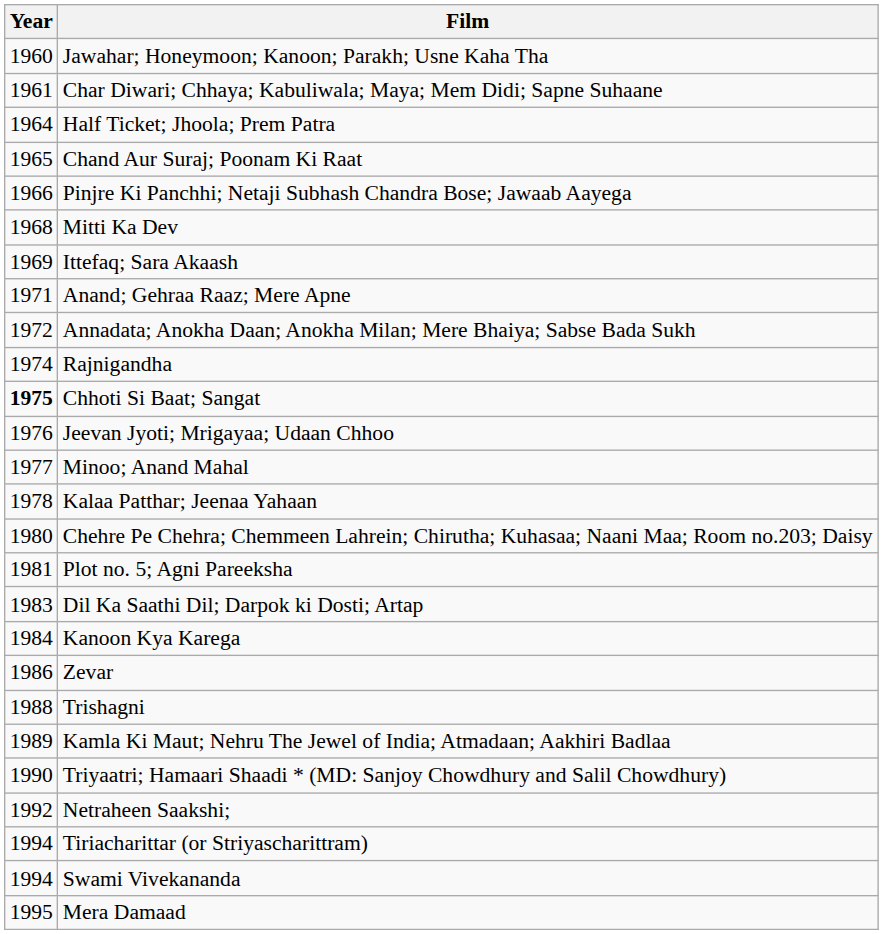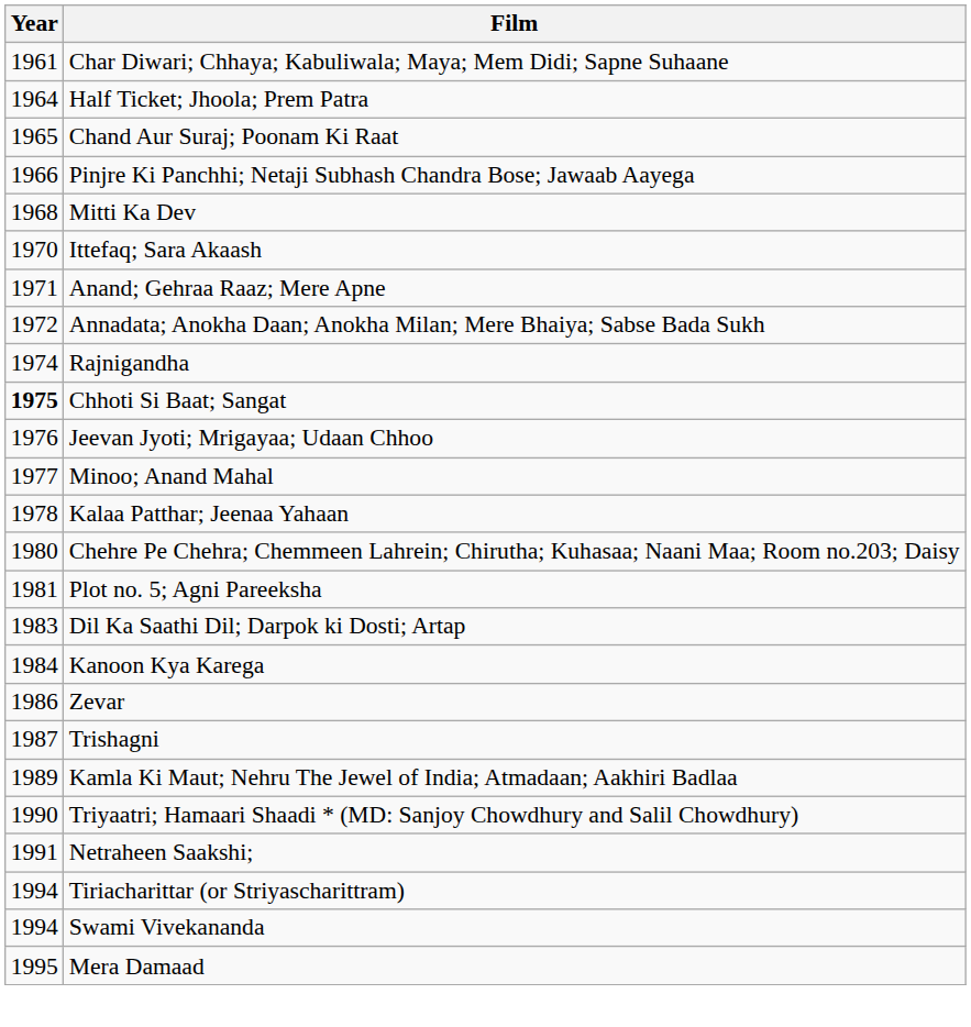 <table class="wikitable">
 <tr>
 <th>Year</th>
 <th>Film</th>
-</tr>
-<tr>
-<td>1960</td>
-<td>Jawahar; Honeymoon; Kanoon; Parakh; Usne Kaha Tha</td>
 </tr>
 <tr>
 <td>1961</td>
 <td>Char Diwari; Chhaya; Kabuliwala; Maya; Mem Didi; Sapne Suhaane</td>
 </tr>
 <tr>
 <td>1964</td>
 <td>Half Ticket; Jhoola; Prem Patra</td>
 </tr>
 <tr>
 <td>1965</td>
 <td>Chand Aur Suraj; Poonam Ki Raat</td>
 </tr>
 <tr>
 <td>1966</td>
 <td>Pinjre Ki Panchhi; Netaji Subhash Chandra Bose; Jawaab Aayega</td>
 </tr>
 <tr>
 <td>1968</td>
 <td>Mitti Ka Dev</td>
 </tr>
 <tr>
-<td>1969</td>
+<td>1970</td>
 <td>Ittefaq; Sara Akaash</td>
 </tr>
 <tr>
 <td>1971</td>
 <td>Anand; Gehraa Raaz; Mere Apne</td>
 </tr>
 <tr>
 <td>1972</td>
 <td>Annadata; Anokha Daan; Anokha Milan; Mere Bhaiya; Sabse Bada Sukh</td>
 </tr>
 <tr>
 <td>1974</td>
 <td>Rajnigandha</td>
 </tr>
 <tr>
 <td><strong>1975</strong></td>
 <td>Chhoti Si Baat; Sangat</td>
 </tr>
 <tr>
 <td>1976</td>
 <td>Jeevan Jyoti; Mrigayaa; Udaan Chhoo</td>
 </tr>
 <tr>
 <td>1977</td>
 <td>Minoo; Anand Mahal</td>
 </tr>
 <tr>
 <td>1978</td>
 <td>Kalaa Patthar; Jeenaa Yahaan</td>
 </tr>
 <tr>
 <td>1980</td>
 <td>Chehre Pe Chehra; Chemmeen Lahrein; Chirutha; Kuhasaa; Naani Maa; Room no.203; Daisy</td>
 </tr>
 <tr>
 <td>1981</td>
 <td>Plot no. 5; Agni Pareeksha</td>
 </tr>
 <tr>
 <td>1983</td>
 <td>Dil Ka Saathi Dil; Darpok ki Dosti; Artap</td>
 </tr>
 <tr>
 <td>1984</td>
 <td>Kanoon Kya Karega</td>
 </tr>
 <tr>
 <td>1986</td>
 <td>Zevar</td>
 </tr>
 <tr>
-<td>1988</td>
+<td>1987</td>
 <td>Trishagni</td>
 </tr>
 <tr>
 <td>1989</td>
 <td>Kamla Ki Maut; Nehru The Jewel of India; Atmadaan; Aakhiri Badlaa</td>
 </tr>
 <tr>
 <td>1990</td>
 <td>Triyaatri; Hamaari Shaadi * (MD: Sanjoy Chowdhury and Salil Chowdhury)</td>
 </tr>
 <tr>
-<td>1992</td>
+<td>1991</td>
 <td>Netraheen Saakshi;</td>
 </tr>
 <tr>
 <td>1994</td>
 <td>Tiriacharittar (or Striyascharittram)</td>
 </tr>
 <tr>
 <td>1994</td>
 <td>Swami Vivekananda</td>
 </tr>
 <tr>
 <td>1995</td>
 <td>Mera Damaad</td>
 </tr>
 </table>
